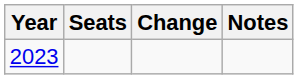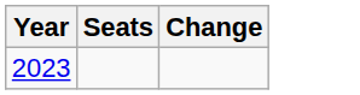 <table class="wikitable" style="font-size:95%;text-align:center;">
 <tr>
 <th>Year</th>
 <th>Seats</th>
 <th>Change</th>
-<th>Notes</th>
 </tr>
 <tr>
 <td><a href='#'>2023</a></td>
 <td></td>
 <td></td>
-<td></td>
 </tr>
 </table>
